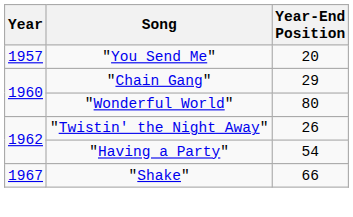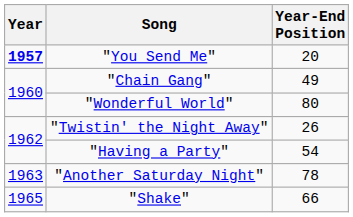 <table class="wikitable plainrowheaders" style="text-align:center;" border="1">
 <tr>
 <th>Year</th>
 <th>Song</th>
 <th>Year-End<br>Position</th>
 </tr>
 <tr>
-<td scope="row"><a href='#'>1957</a></td>
+<td scope="row"><strong><a href='#'>1957</a></strong></td>
 <td>"<a href='#'>You Send Me</a>"</td>
 <td>20</td>
 </tr>
 <tr>
 <td scope="row" rowspan="2"><a href='#'>1960</a></td>
 <td>"<a href='#'>Chain Gang</a>"</td>
-<td>29</td>
+<td>49</td>
 </tr>
 <tr>
 <td>"<a href='#'>Wonderful World</a>"</td>
 <td>80</td>
 </tr>
 <tr>
 <td scope="row" rowspan="2"><a href='#'>1962</a></td>
 <td>"<a href='#'>Twistin' the Night Away</a>"</td>
 <td>26</td>
 </tr>
 <tr>
 <td>"<a href='#'>Having a Party</a>"</td>
 <td>54</td>
 </tr>
 <tr>
-<td scope="row"><a href='#'>1967</a></td>
+<td scope="row"><a href='#'>1963</a></td>
+<td>"<a href='#'>Another Saturday Night</a>"</td>
+<td>78</td>
+</tr>
+<tr>
+<td scope="row"><a href='#'>1965</a></td>
 <td>"<a href='#'>Shake</a>"</td>
 <td>66</td>
 </tr>
 </table>
